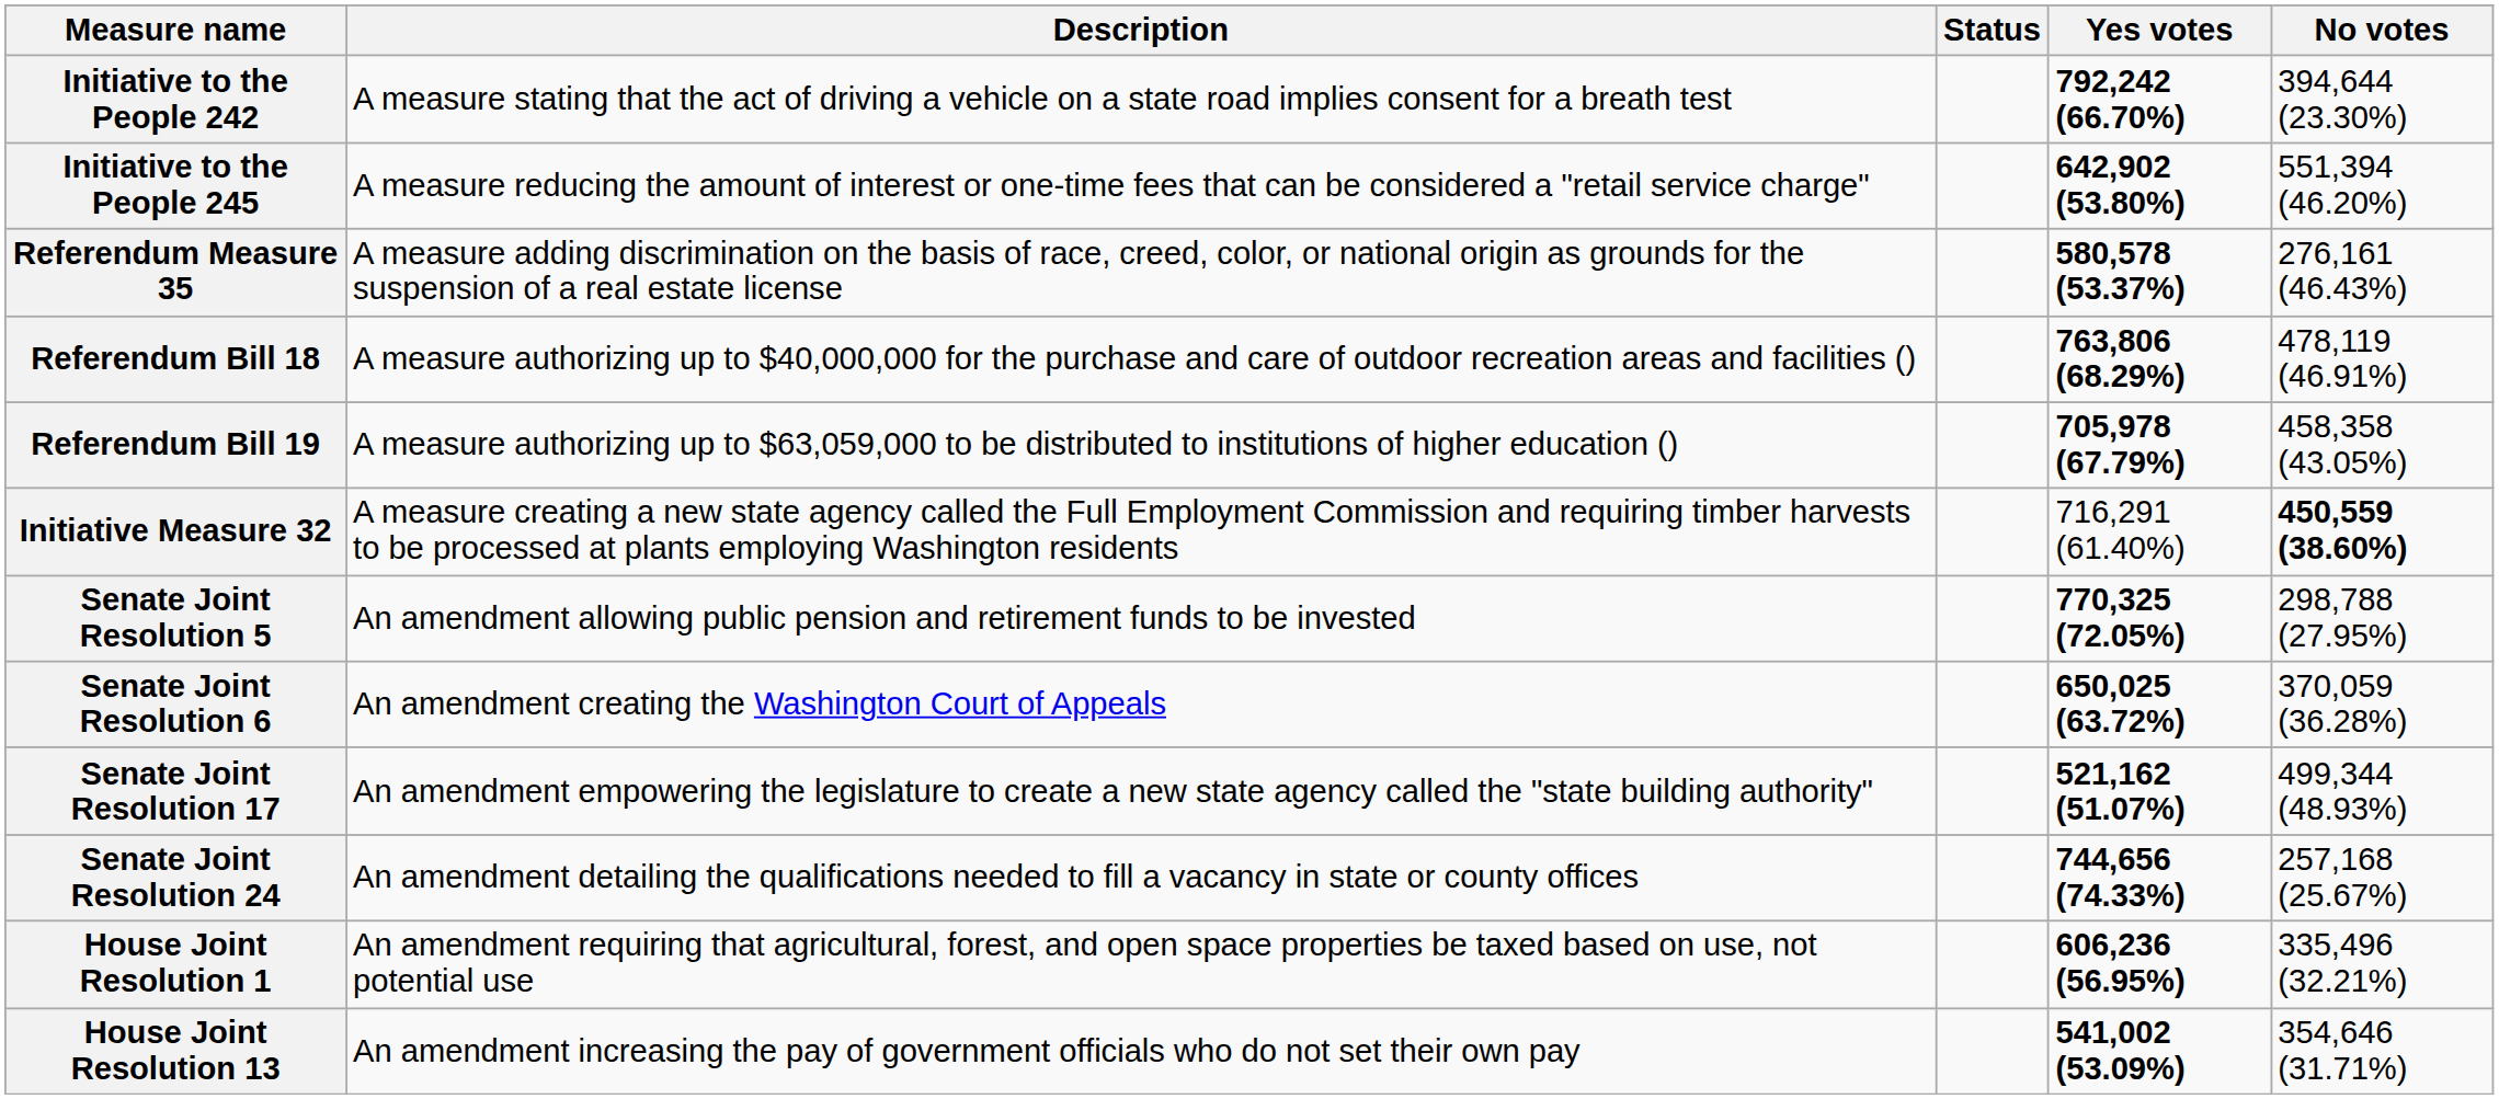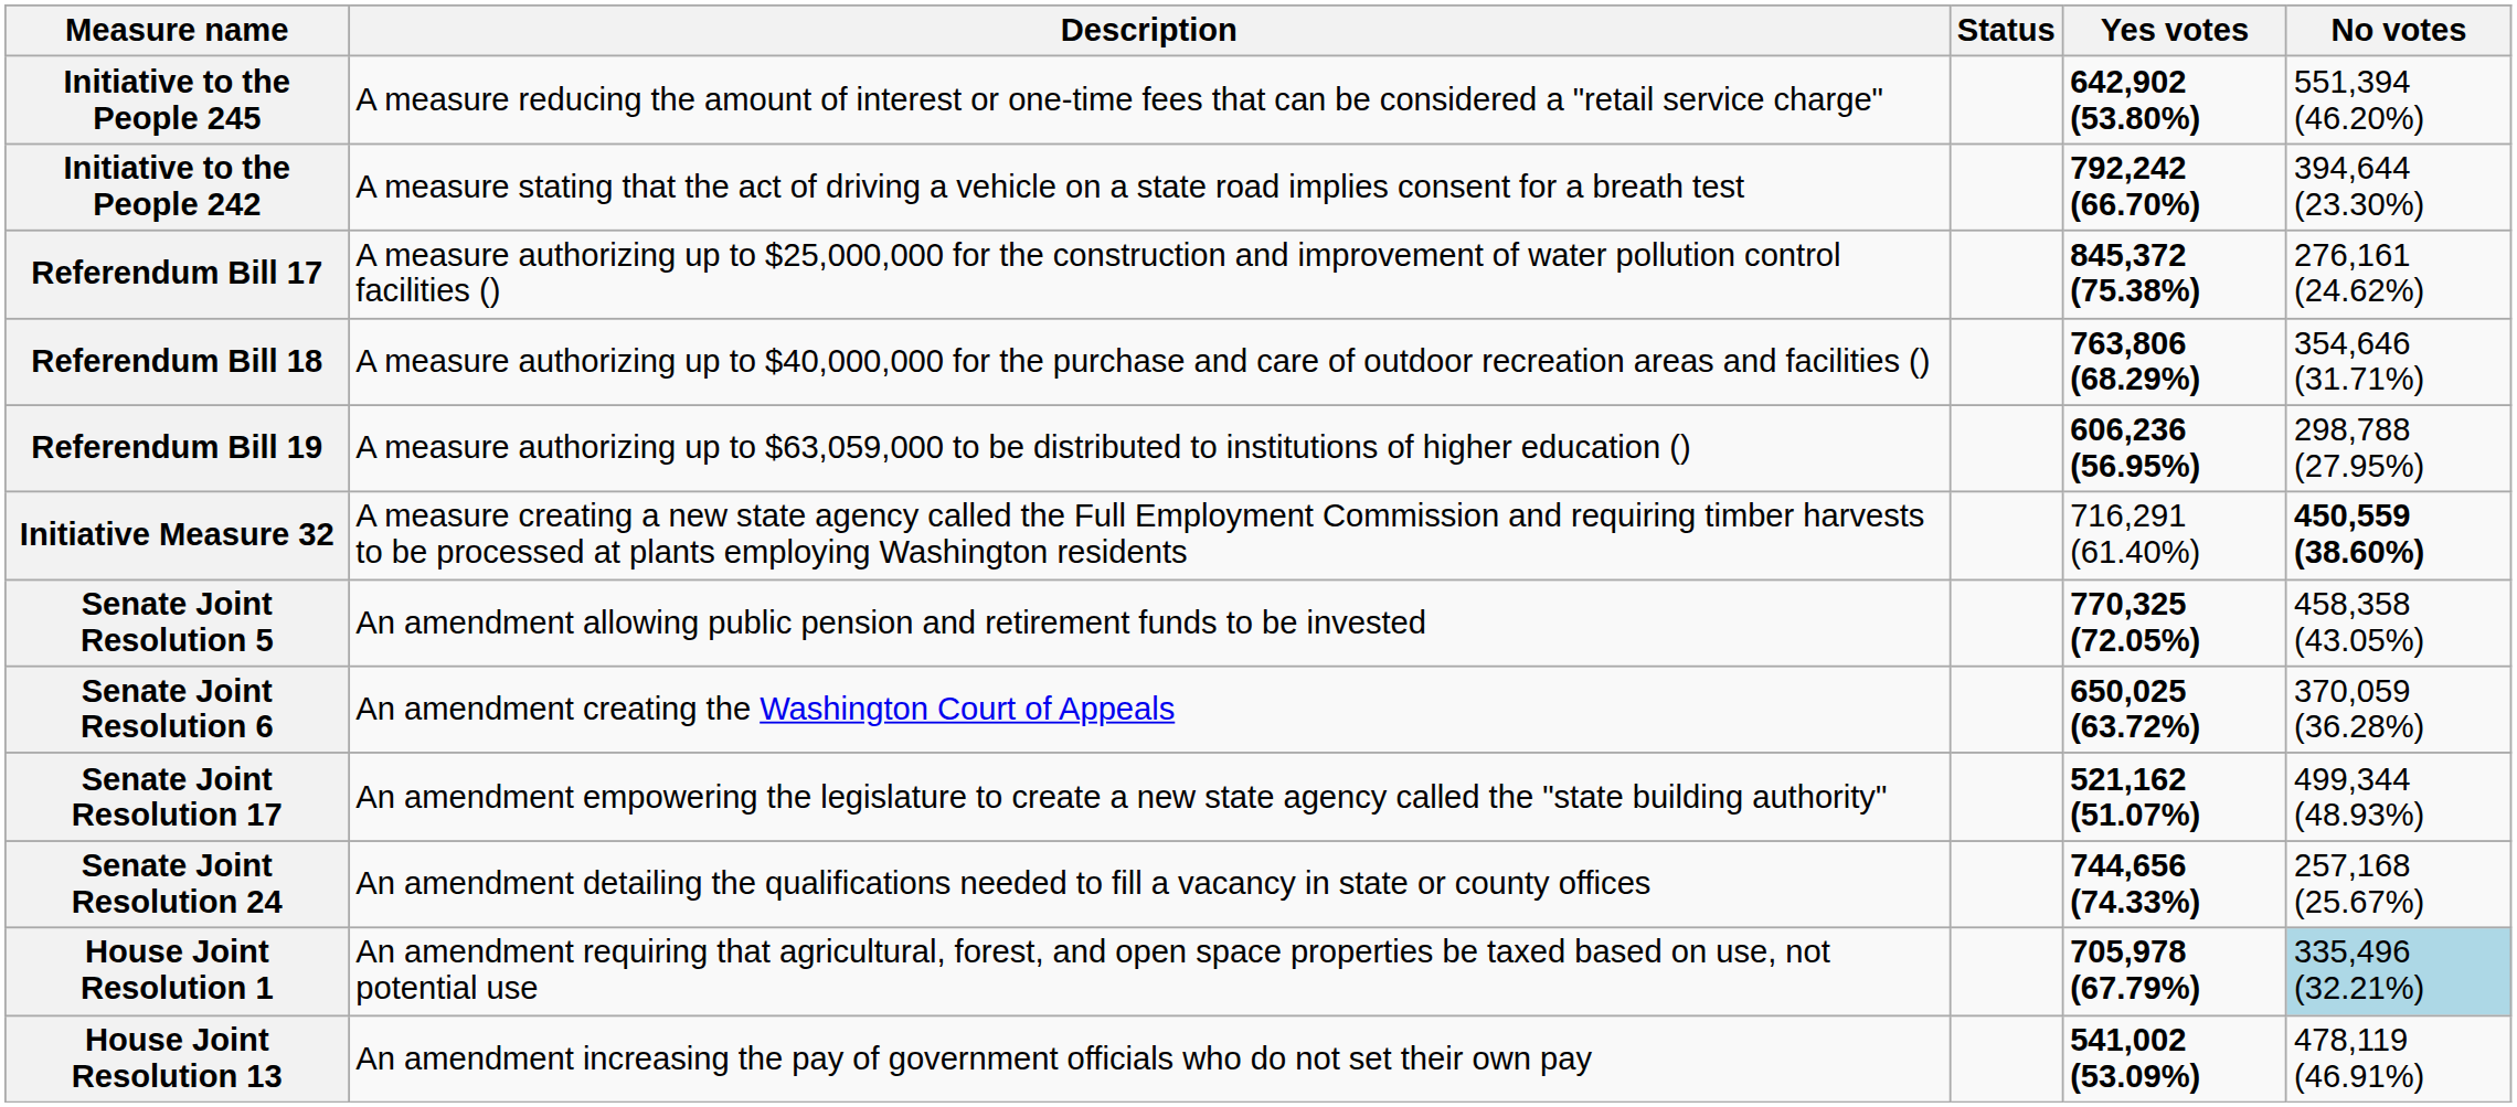 <table class="wikitable sortable plainrowheaders">
 <tr>
 <th scope=col>Measure name</th>
 <th scope=col class=unsortable>Description</th>
 <th scope=col>Status</th>
 <th scope=col>Yes votes</th>
 <th scope=col>No votes</th>
 </tr>
 <tr>
+<th scope=row>Initiative to the People 245</th>
+<td>A measure reducing the amount of interest or one-time fees that can be considered a "retail service charge"</td>
+<td></td>
+<td><strong>642,902 (53.80%)</strong></td>
+<td>551,394 (46.20%)</td>
+</tr>
+<tr>
 <th scope=row>Initiative to the People 242</th>
 <td>A measure stating that the act of driving a vehicle on a state road implies consent for a breath test</td>
 <td></td>
 <td><strong>792,242 (66.70%)</strong></td>
 <td>394,644 (23.30%)</td>
 </tr>
 <tr>
-<th scope=row>Initiative to the People 245</th>
-<td>A measure reducing the amount of interest or one-time fees that can be considered a "retail service charge"</td>
+<th scope=row>Referendum Bill 17</th>
+<td>A measure authorizing up to $25,000,000 for the construction and improvement of water pollution control facilities ()</td>
 <td></td>
-<td><strong>642,902 (53.80%)</strong></td>
-<td>551,394 (46.20%)</td>
-</tr>
-<tr>
-<th scope=row>Referendum Measure 35</th>
-<td>A measure adding discrimination on the basis of race, creed, color, or national origin as grounds for the suspension of a real estate license</td>
-<td></td>
-<td><strong>580,578 (53.37%)</strong></td>
-<td>276,161 (46.43%)</td>
+<td><strong>845,372 (75.38%)</strong></td>
+<td>276,161 (24.62%)</td>
 </tr>
 <tr>
 <th scope=row>Referendum Bill 18</th>
 <td>A measure authorizing up to $40,000,000 for the purchase and care of outdoor recreation areas and facilities ()</td>
 <td></td>
 <td><strong>763,806 (68.29%)</strong></td>
-<td>478,119 (46.91%)</td>
+<td>354,646 (31.71%)</td>
 </tr>
 <tr>
 <th scope=row>Referendum Bill 19</th>
 <td>A measure authorizing up to $63,059,000 to be distributed to institutions of higher education ()</td>
 <td></td>
-<td><strong>705,978 (67.79%)</strong></td>
-<td>458,358 (43.05%)</td>
+<td><strong>606,236 (56.95%)</strong></td>
+<td>298,788 (27.95%)</td>
 </tr>
 <tr>
 <th scope=row>Initiative Measure 32</th>
 <td>A measure creating a new state agency called the Full Employment Commission and requiring timber harvests to be processed at plants employing Washington residents</td>
 <td></td>
 <td>716,291 (61.40%)</td>
 <td><strong>450,559 (38.60%)</strong></td>
 </tr>
 <tr>
 <th scope=row>Senate Joint Resolution 5</th>
 <td>An amendment allowing public pension and retirement funds to be invested</td>
 <td></td>
 <td><strong>770,325 (72.05%)</strong></td>
-<td>298,788 (27.95%)</td>
+<td>458,358 (43.05%)</td>
 </tr>
 <tr>
 <th scope=row>Senate Joint Resolution 6</th>
 <td>An amendment creating the <a href='#'>Washington Court of Appeals</a></td>
 <td></td>
 <td><strong>650,025 (63.72%)</strong></td>
 <td>370,059 (36.28%)</td>
 </tr>
 <tr>
 <th scope=row>Senate Joint Resolution 17</th>
 <td>An amendment empowering the legislature to create a new state agency called the "state building authority"</td>
 <td></td>
 <td><strong>521,162 (51.07%)</strong></td>
 <td>499,344 (48.93%)</td>
 </tr>
 <tr>
 <th scope=row>Senate Joint Resolution 24</th>
 <td>An amendment detailing the qualifications needed to fill a vacancy in state or county offices</td>
 <td></td>
 <td><strong>744,656 (74.33%)</strong></td>
 <td>257,168 (25.67%)</td>
 </tr>
 <tr>
 <th scope=row>House Joint Resolution 1</th>
 <td>An amendment requiring that agricultural, forest, and open space properties be taxed based on use, not potential use</td>
 <td></td>
-<td><strong>606,236 (56.95%)</strong></td>
-<td>335,496 (32.21%)</td>
+<td><strong>705,978 (67.79%)</strong></td>
+<td style="background: lightblue;">335,496 (32.21%)</td>
 </tr>
 <tr>
 <th scope=row>House Joint Resolution 13</th>
 <td>An amendment increasing the pay of government officials who do not set their own pay</td>
 <td></td>
 <td><strong>541,002 (53.09%)</strong></td>
-<td>354,646 (31.71%)</td>
+<td>478,119 (46.91%)</td>
 </tr>
 </table>
